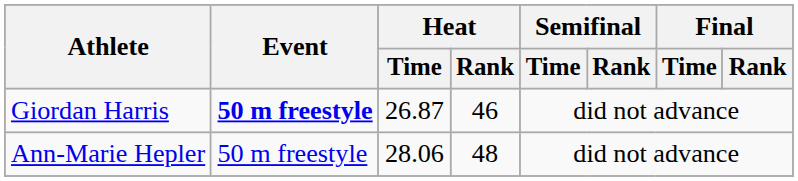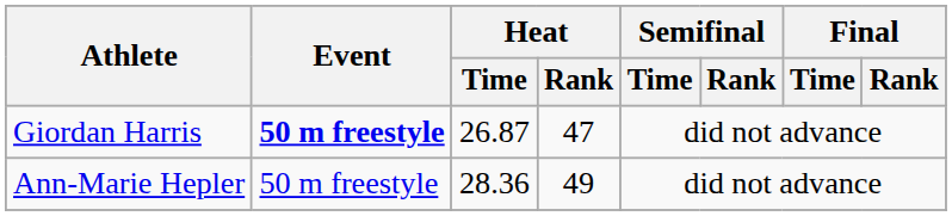 <table class=wikitable style="font-size:90%">
 <tr>
 <th rowspan="2">Athlete</th>
 <th rowspan="2">Event</th>
 <th colspan="2">Heat</th>
 <th colspan="2">Semifinal</th>
 <th colspan="2">Final</th>
 </tr>
 <tr style="font-size:95%">
 <th>Time</th>
 <th>Rank</th>
 <th>Time</th>
 <th>Rank</th>
 <th>Time</th>
 <th>Rank</th>
 </tr>
 <tr align=center>
 <td align=left><a href='#'>Giordan Harris</a></td>
 <td align=left><strong><a href='#'>50 m freestyle</a></strong></td>
 <td>26.87</td>
-<td>46</td>
+<td>47</td>
 <td colspan=4>did not advance</td>
 </tr>
 <tr align=center>
 <td align=left><a href='#'>Ann-Marie Hepler</a></td>
 <td align=left><a href='#'>50 m freestyle</a></td>
-<td>28.06</td>
-<td>48</td>
+<td>28.36</td>
+<td>49</td>
 <td colspan=4>did not advance</td>
 </tr>
 </table>
